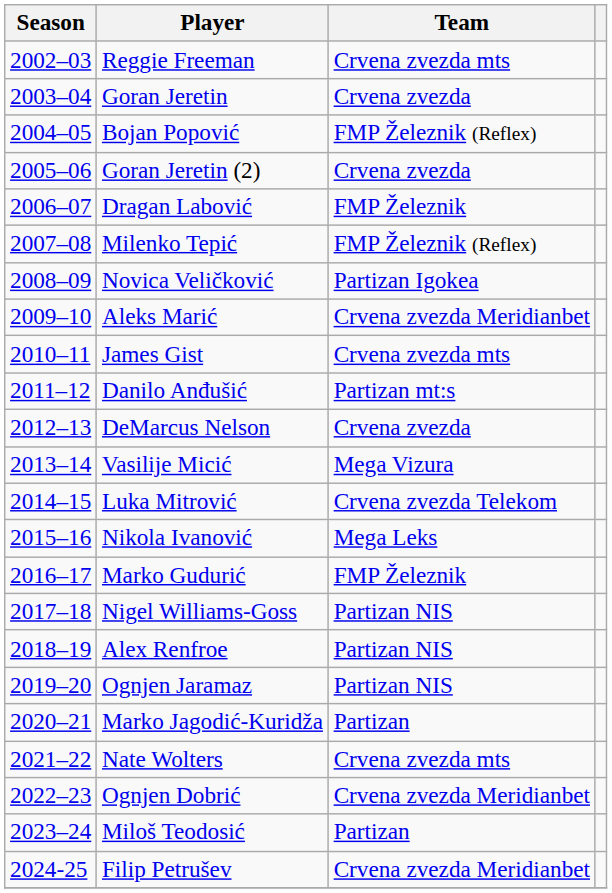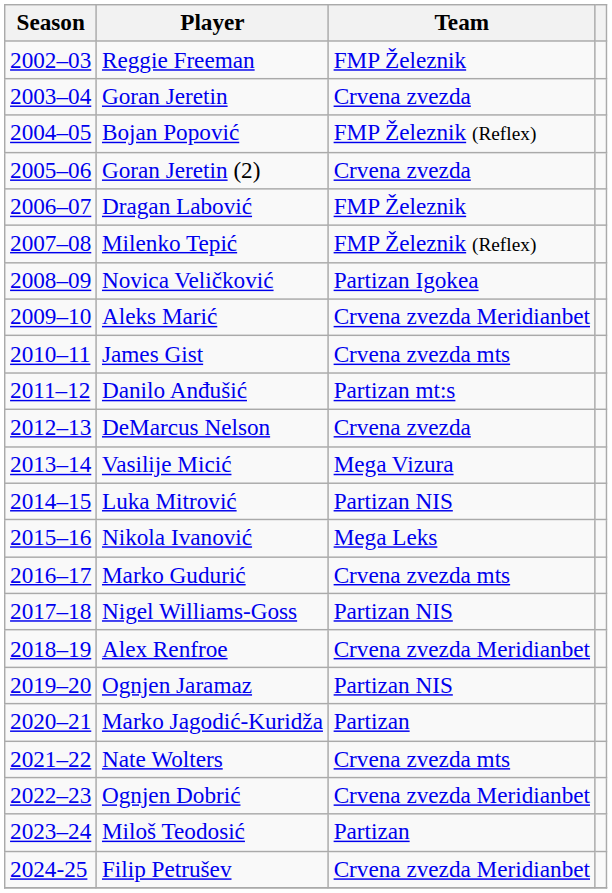 <table class="wikitable">
 <tr>
 <th>Season</th>
 <th>Player</th>
 <th>Team</th>
 <th></th>
 </tr>
 <tr>
 <td><a href='#'>2002–03</a></td>
 <td> <a href='#'>Reggie Freeman</a></td>
-<td><a href='#'>Crvena zvezda mts</a></td>
+<td><a href='#'>FMP Železnik</a></td>
 <td></td>
 </tr>
 <tr>
 <td><a href='#'>2003–04</a></td>
 <td> <a href='#'>Goran Jeretin</a></td>
 <td><a href='#'>Crvena zvezda</a></td>
 <td></td>
 </tr>
 <tr>
 <td><a href='#'>2004–05</a></td>
 <td> <a href='#'>Bojan Popović</a></td>
 <td><a href='#'>FMP Železnik</a> <small>(Reflex)</small></td>
 <td></td>
 </tr>
 <tr>
 <td><a href='#'>2005–06</a></td>
 <td> <a href='#'>Goran Jeretin</a> (2)</td>
 <td><a href='#'>Crvena zvezda</a></td>
 <td></td>
 </tr>
 <tr>
 <td><a href='#'>2006–07</a></td>
 <td> <a href='#'>Dragan Labović</a></td>
 <td><a href='#'>FMP Železnik</a></td>
 <td></td>
 </tr>
 <tr>
 <td><a href='#'>2007–08</a></td>
 <td> <a href='#'>Milenko Tepić</a></td>
 <td><a href='#'>FMP Železnik</a> <small>(Reflex)</small></td>
 <td></td>
 </tr>
 <tr>
 <td><a href='#'>2008–09</a></td>
 <td> <a href='#'>Novica Veličković</a></td>
 <td><a href='#'>Partizan Igokea</a></td>
 <td></td>
 </tr>
 <tr>
 <td><a href='#'>2009–10</a></td>
 <td> <a href='#'>Aleks Marić</a></td>
 <td><a href='#'>Crvena zvezda Meridianbet</a></td>
 <td></td>
 </tr>
 <tr>
 <td><a href='#'>2010–11</a></td>
 <td> <a href='#'>James Gist</a></td>
 <td><a href='#'>Crvena zvezda mts</a></td>
 <td></td>
 </tr>
 <tr>
 <td><a href='#'>2011–12</a></td>
 <td> <a href='#'>Danilo Anđušić</a></td>
 <td><a href='#'>Partizan mt:s</a></td>
 <td></td>
 </tr>
 <tr>
 <td><a href='#'>2012–13</a></td>
 <td> <a href='#'>DeMarcus Nelson</a></td>
 <td><a href='#'>Crvena zvezda</a></td>
 <td></td>
 </tr>
 <tr>
 <td><a href='#'>2013–14</a></td>
 <td> <a href='#'>Vasilije Micić</a></td>
 <td><a href='#'>Mega Vizura</a></td>
 <td></td>
 </tr>
 <tr>
 <td><a href='#'>2014–15</a></td>
 <td> <a href='#'>Luka Mitrović</a></td>
-<td><a href='#'>Crvena zvezda Telekom</a></td>
+<td><a href='#'>Partizan NIS</a></td>
 <td></td>
 </tr>
 <tr>
 <td><a href='#'>2015–16</a></td>
 <td> <a href='#'>Nikola Ivanović</a></td>
 <td><a href='#'>Mega Leks</a></td>
 <td></td>
 </tr>
 <tr>
 <td><a href='#'>2016–17</a></td>
 <td> <a href='#'>Marko Gudurić</a></td>
-<td><a href='#'>FMP Železnik</a></td>
+<td><a href='#'>Crvena zvezda mts</a></td>
 <td></td>
 </tr>
 <tr>
 <td><a href='#'>2017–18</a></td>
 <td> <a href='#'>Nigel Williams-Goss</a></td>
 <td><a href='#'>Partizan NIS</a></td>
 <td></td>
 </tr>
 <tr>
 <td><a href='#'>2018–19</a></td>
 <td> <a href='#'>Alex Renfroe</a></td>
-<td><a href='#'>Partizan NIS</a></td>
+<td><a href='#'>Crvena zvezda Meridianbet</a></td>
 <td></td>
 </tr>
 <tr>
 <td><a href='#'>2019–20</a></td>
 <td> <a href='#'>Ognjen Jaramaz</a></td>
 <td><a href='#'>Partizan NIS</a></td>
 <td></td>
 </tr>
 <tr>
 <td><a href='#'>2020–21</a></td>
 <td> <a href='#'>Marko Jagodić-Kuridža</a></td>
 <td><a href='#'>Partizan</a></td>
 <td></td>
 </tr>
 <tr>
 <td><a href='#'>2021–22</a></td>
 <td> <a href='#'>Nate Wolters</a></td>
 <td><a href='#'>Crvena zvezda mts</a></td>
 <td></td>
 </tr>
 <tr>
 <td><a href='#'>2022–23</a></td>
 <td> <a href='#'>Ognjen Dobrić</a></td>
 <td><a href='#'>Crvena zvezda Meridianbet</a></td>
 <td></td>
 </tr>
 <tr>
 <td><a href='#'>2023–24</a></td>
 <td> <a href='#'>Miloš Teodosić</a></td>
 <td><a href='#'>Partizan</a></td>
 </tr>
 <tr>
 <td><a href='#'>2024-25</a></td>
 <td> <a href='#'>Filip Petrušev</a></td>
 <td><a href='#'>Crvena zvezda Meridianbet</a></td>
 <td></td>
 </tr>
 <tr>
 </tr>
 </table>
